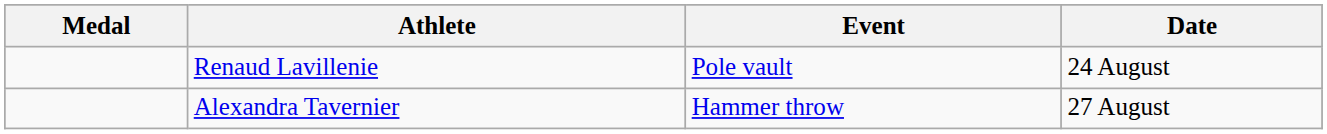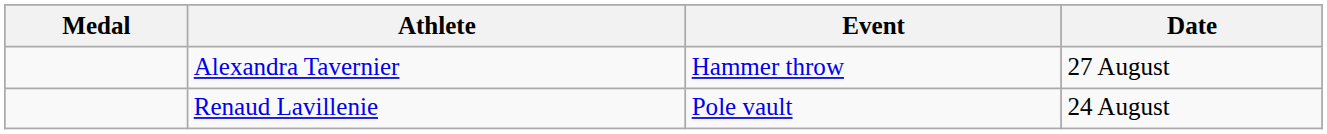 <table class="wikitable" style="font-size:90%" width=60%>
 <tr>
 <th>Medal</th>
 <th>Athlete</th>
 <th>Event</th>
 <th>Date</th>
 </tr>
 <tr>
 <td></td>
+<td><a href='#'>Alexandra Tavernier</a></td>
+<td><a href='#'>Hammer throw</a></td>
+<td>27 August</td>
+</tr>
+<tr>
+<td></td>
 <td><a href='#'>Renaud Lavillenie</a></td>
 <td><a href='#'>Pole vault</a></td>
 <td>24 August</td>
 </tr>
-<tr>
-<td></td>
-<td><a href='#'>Alexandra Tavernier</a></td>
-<td><a href='#'>Hammer throw</a></td>
-<td>27 August</td>
-</tr>
 </table>
